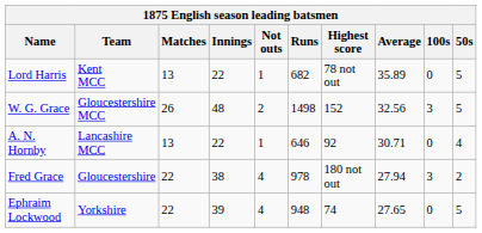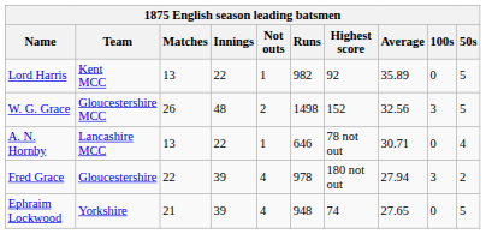 <table class="wikitable">
 <tr>
 <th bgcolor="#efefef" colspan="10">1875 English season leading batsmen</th>
 </tr>
 <tr bgcolor="#efefef">
 <th>Name</th>
 <th>Team</th>
 <th>Matches</th>
 <th>Innings</th>
 <th>Not outs</th>
 <th>Runs</th>
 <th>Highest score</th>
 <th>Average</th>
 <th>100s</th>
 <th>50s</th>
 </tr>
 <tr>
 <td><a href='#'>Lord Harris</a></td>
 <td><a href='#'>Kent</a><br><a href='#'>MCC</a></td>
 <td>13</td>
 <td>22</td>
 <td>1</td>
-<td>682</td>
-<td>78 not out</td>
+<td>982</td>
+<td>92</td>
 <td>35.89</td>
 <td>0</td>
 <td>5</td>
 </tr>
 <tr>
 <td><a href='#'>W. G. Grace</a></td>
 <td><a href='#'>Gloucestershire</a><br><a href='#'>MCC</a></td>
 <td>26</td>
 <td>48</td>
 <td>2</td>
 <td>1498</td>
 <td>152</td>
 <td>32.56</td>
 <td>3</td>
 <td>5</td>
 </tr>
 <tr>
 <td><a href='#'>A. N. Hornby</a></td>
 <td><a href='#'>Lancashire</a><br><a href='#'>MCC</a></td>
 <td>13</td>
 <td>22</td>
 <td>1</td>
 <td>646</td>
-<td>92</td>
+<td>78 not out</td>
 <td>30.71</td>
 <td>0</td>
 <td>4</td>
 </tr>
 <tr>
 <td><a href='#'>Fred Grace</a></td>
 <td><a href='#'>Gloucestershire</a></td>
 <td>22</td>
-<td>38</td>
+<td>39</td>
 <td>4</td>
 <td>978</td>
 <td>180 not out</td>
 <td>27.94</td>
 <td>3</td>
 <td>2</td>
 </tr>
 <tr>
 <td><a href='#'>Ephraim Lockwood</a></td>
 <td><a href='#'>Yorkshire</a></td>
-<td>22</td>
+<td>21</td>
 <td>39</td>
 <td>4</td>
 <td>948</td>
 <td>74</td>
 <td>27.65</td>
 <td>0</td>
 <td>5</td>
 </tr>
 </table>
